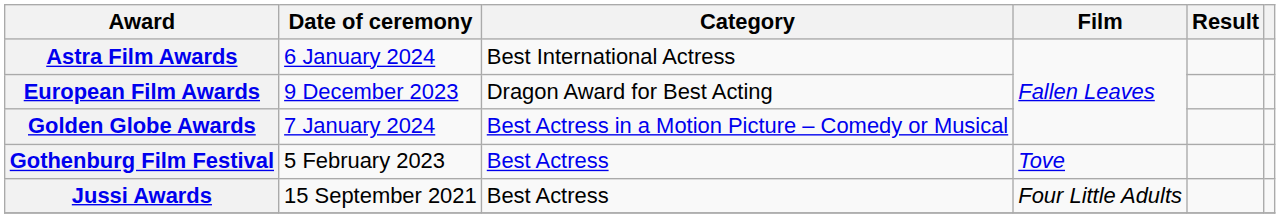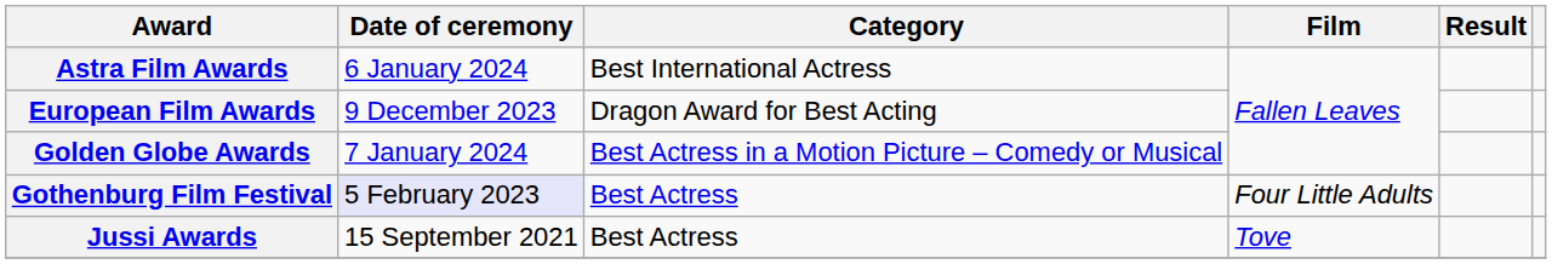 <table class="wikitable sortable plainrowheaders">
 <tr>
 <th scope="col">Award</th>
 <th scope="col">Date of ceremony</th>
 <th scope="col">Category</th>
 <th scope="col">Film</th>
 <th scope="col">Result</th>
 <th scope="col" class="unsortable"></th>
 </tr>
 <tr>
 <th scope="row"><a href='#'>Astra Film Awards</a></th>
 <td><a href='#'>6 January 2024</a></td>
 <td>Best International Actress</td>
 <td rowspan="3"><em><a href='#'>Fallen Leaves</a></em></td>
 <td></td>
 <td align="center"></td>
 </tr>
 <tr>
 <th scope="row"><a href='#'>European Film Awards</a></th>
 <td><a href='#'>9 December 2023</a></td>
 <td>Dragon Award for Best Acting</td>
 <td></td>
 <td align="center"></td>
 </tr>
 <tr>
 <th scope="row"><a href='#'>Golden Globe Awards</a></th>
 <td><a href='#'>7 January 2024</a></td>
 <td><a href='#'>Best Actress in a Motion Picture – Comedy or Musical</a></td>
 <td></td>
 <td align="center"></td>
 </tr>
 <tr>
 <th scope="row"><a href='#'>Gothenburg Film Festival</a></th>
-<td>5 February 2023</td>
+<td style="background: lavender;">5 February 2023</td>
 <td><a href='#'>Best Actress</a></td>
-<td><em><a href='#'>Tove</a></em></td>
+<td><em>Four Little Adults</em></td>
 <td></td>
 <td align="center"></td>
 </tr>
 <tr>
 <th scope="row"><a href='#'>Jussi Awards</a></th>
 <td>15 September 2021</td>
 <td>Best Actress</td>
-<td><em>Four Little Adults</em></td>
+<td><em><a href='#'>Tove</a></em></td>
 <td></td>
 <td align="center"></td>
 </tr>
 <tr>
 </tr>
 </table>
